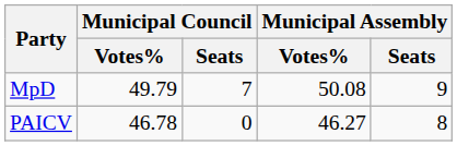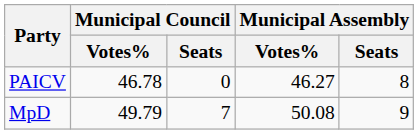 <table class="wikitable sortable" style=text-align:right>
 <tr>
 <th rowspan=2>Party</th>
 <th colspan=2>Municipal Council</th>
 <th colspan=2>Municipal Assembly</th>
 </tr>
 <tr>
 <th>Votes%</th>
 <th>Seats</th>
 <th>Votes%</th>
 <th>Seats</th>
 </tr>
 <tr>
+<td align=left><a href='#'>PAICV</a></td>
+<td>46.78</td>
+<td>0</td>
+<td>46.27</td>
+<td>8</td>
+</tr>
+<tr>
 <td align=left><a href='#'>MpD</a></td>
 <td>49.79</td>
 <td>7</td>
 <td>50.08</td>
 <td>9</td>
 </tr>
-<tr>
-<td align=left><a href='#'>PAICV</a></td>
-<td>46.78</td>
-<td>0</td>
-<td>46.27</td>
-<td>8</td>
-</tr>
 </table>
